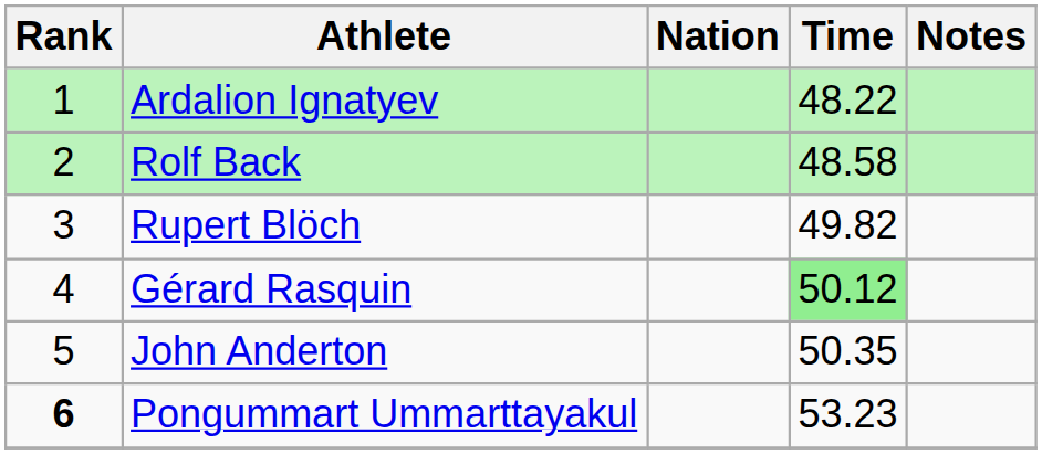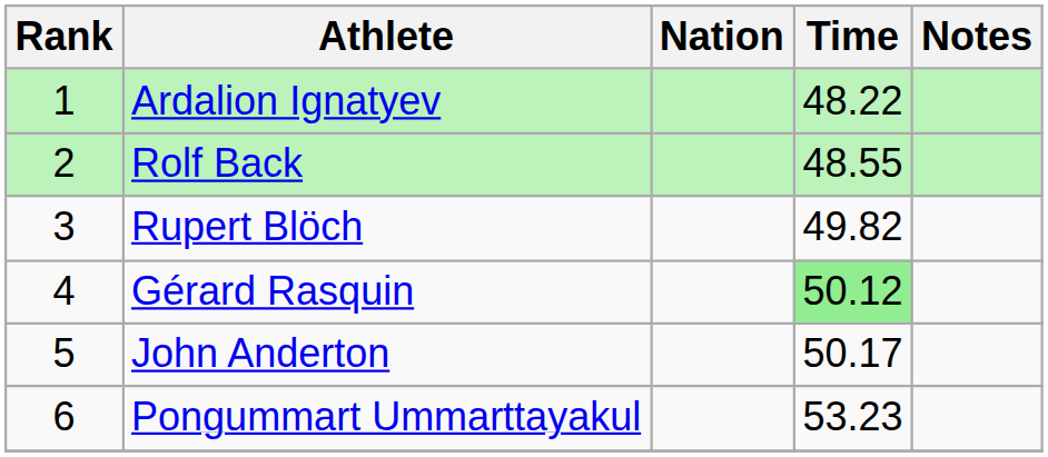 <table class="wikitable sortable" style="text-align:center">
 <tr>
 <th>Rank</th>
 <th>Athlete</th>
 <th>Nation</th>
 <th>Time</th>
 <th>Notes</th>
 </tr>
 <tr bgcolor=bbf3bb>
 <td>1</td>
 <td align=left><a href='#'>Ardalion Ignatyev</a></td>
 <td align=left></td>
 <td>48.22</td>
 <td></td>
 </tr>
 <tr bgcolor=bbf3bb>
 <td>2</td>
 <td align=left><a href='#'>Rolf Back</a></td>
 <td align=left></td>
-<td>48.58</td>
+<td>48.55</td>
 <td></td>
 </tr>
 <tr>
 <td>3</td>
 <td align=left><a href='#'>Rupert Blöch</a></td>
 <td align=left></td>
 <td>49.82</td>
 <td></td>
 </tr>
 <tr>
 <td>4</td>
 <td align=left><a href='#'>Gérard Rasquin</a></td>
 <td align=left></td>
 <td style="background: lightgreen;">50.12</td>
 <td></td>
 </tr>
 <tr>
 <td>5</td>
 <td align=left><a href='#'>John Anderton</a></td>
 <td align=left></td>
-<td>50.35</td>
+<td>50.17</td>
 <td></td>
 </tr>
 <tr>
-<td><strong>6</strong></td>
+<td>6</td>
 <td align=left><a href='#'>Pongummart Ummarttayakul</a></td>
 <td align=left></td>
 <td>53.23</td>
 <td></td>
 </tr>
 <tr>
 </tr>
 </table>
